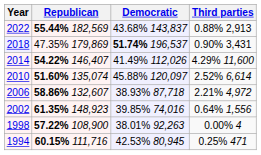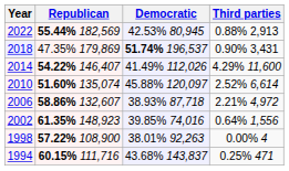 <table class="wikitable" style="font-size:95%;">
 <tr bgcolor=lightgrey>
 <th>Year</th>
 <th><a href='#'>Republican</a></th>
 <th><a href='#'>Democratic</a></th>
 <th><a href='#'>Third parties</a></th>
 </tr>
 <tr>
 <td align="center" bgcolor="#fff3f3"><a href='#'>2022</a></td>
 <td align="center" bgcolor="#fff3f3"><strong>55.44%</strong> <em>182,569</em></td>
-<td align="center" bgcolor="#f0f0ff">43.68% <em>143,837</em></td>
+<td align="center" bgcolor="#f0f0ff">42.53% <em>80,945</em></td>
 <td align="center">0.88% 2,913</td>
 </tr>
 <tr>
 <td align="center" bgcolor="#f0f0ff"><a href='#'>2018</a></td>
 <td align="center" bgcolor="#fff3f3">47.35% <em>179,869</em></td>
 <td align="center" bgcolor="#f0f0ff"><strong>51.74%</strong> <em>196,537</em></td>
 <td align="center">0.90% 3,431</td>
 </tr>
 <tr>
 <td align="center" bgcolor="#fff3f3"><a href='#'>2014</a></td>
 <td align="center" bgcolor="#fff3f3"><strong>54.22%</strong> <em>146,407</em></td>
 <td align="center" bgcolor="#f0f0ff">41.49% <em>112,026</em></td>
 <td align="center">4.29% <em>11,600</em></td>
 </tr>
 <tr>
 <td align="center" bgcolor="#fff3f3"><a href='#'>2010</a></td>
 <td align="center" bgcolor="#fff3f3"><strong>51.60%</strong> <em>135,074</em></td>
 <td align="center" bgcolor="#f0f0ff">45.88% <em>120,097</em></td>
 <td align="center">2.52% <em>6,614</em></td>
 </tr>
 <tr>
 <td align="center" bgcolor="#fff3f3"><a href='#'>2006</a></td>
 <td align="center" bgcolor="#fff3f3"><strong>58.86%</strong> <em>132,607</em></td>
 <td align="center" bgcolor="#f0f0ff">38.93% <em>87,718</em></td>
 <td align="center">2.21% <em>4,972</em></td>
 </tr>
 <tr>
 <td align="center" bgcolor="#fff3f3"><a href='#'>2002</a></td>
 <td align="center" bgcolor="#fff3f3"><strong>61.35%</strong> <em>148,923</em></td>
 <td align="center" bgcolor="#f0f0ff">39.85% <em>74,016</em></td>
 <td align="center">0.64% <em>1,556</em></td>
 </tr>
 <tr>
 <td align="center" bgcolor="#fff3f3"><a href='#'>1998</a></td>
 <td align="center" bgcolor="#fff3f3"><strong>57.22%</strong> <em>108,900</em></td>
 <td align="center" bgcolor="#f0f0ff">38.01% <em>92,263</em></td>
 <td align="center">0.00% <em>4</em></td>
 </tr>
 <tr>
 <td align="center" bgcolor="#fff3f3"><a href='#'>1994</a></td>
 <td align="center" bgcolor="#fff3f3"><strong>60.15%</strong> <em>111,716</em></td>
-<td align="center" bgcolor="#f0f0ff">42.53% <em>80,945</em></td>
+<td align="center" bgcolor="#f0f0ff">43.68% <em>143,837</em></td>
 <td align="center">0.25% <em>471</em></td>
 </tr>
 </table>
